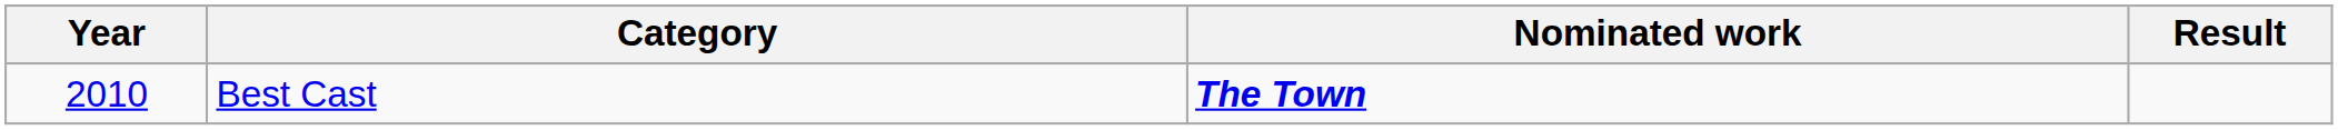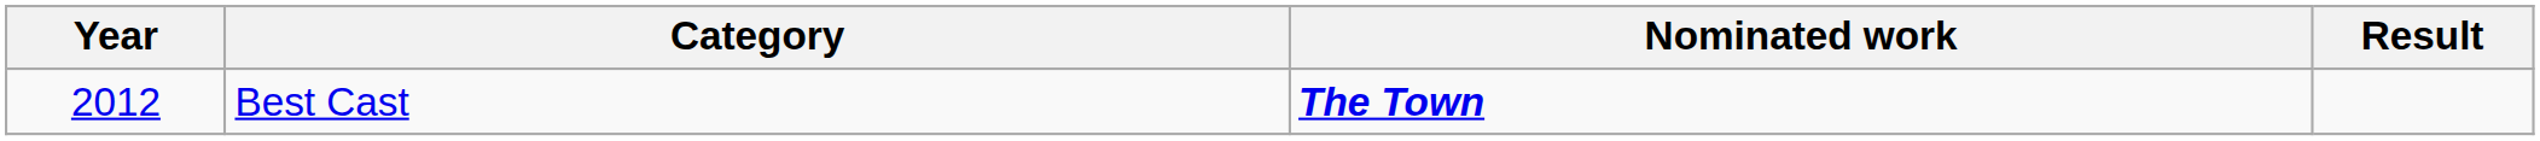 <table class=wikitable>
 <tr>
 <th scope="col" style="width:5em;">Year</th>
 <th scope="col" style="width:26em;">Category</th>
 <th scope="col" style="width:25em;">Nominated work</th>
 <th scope="col" style="width:5em;">Result</th>
 </tr>
 <tr>
-<td style="text-align:center;"><a href='#'>2010</a></td>
+<td style="text-align:center;"><a href='#'>2012</a></td>
 <td><a href='#'>Best Cast</a></td>
 <td><strong><em><a href='#'>The Town</a></em></strong></td>
 <td></td>
 </tr>
 </table>
